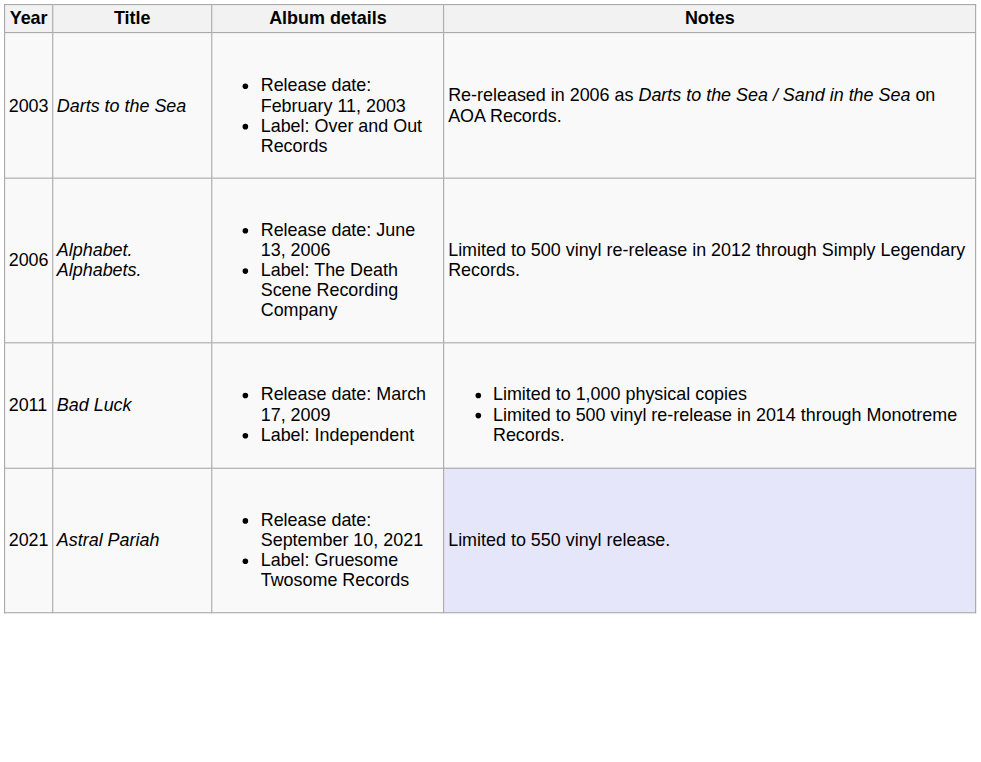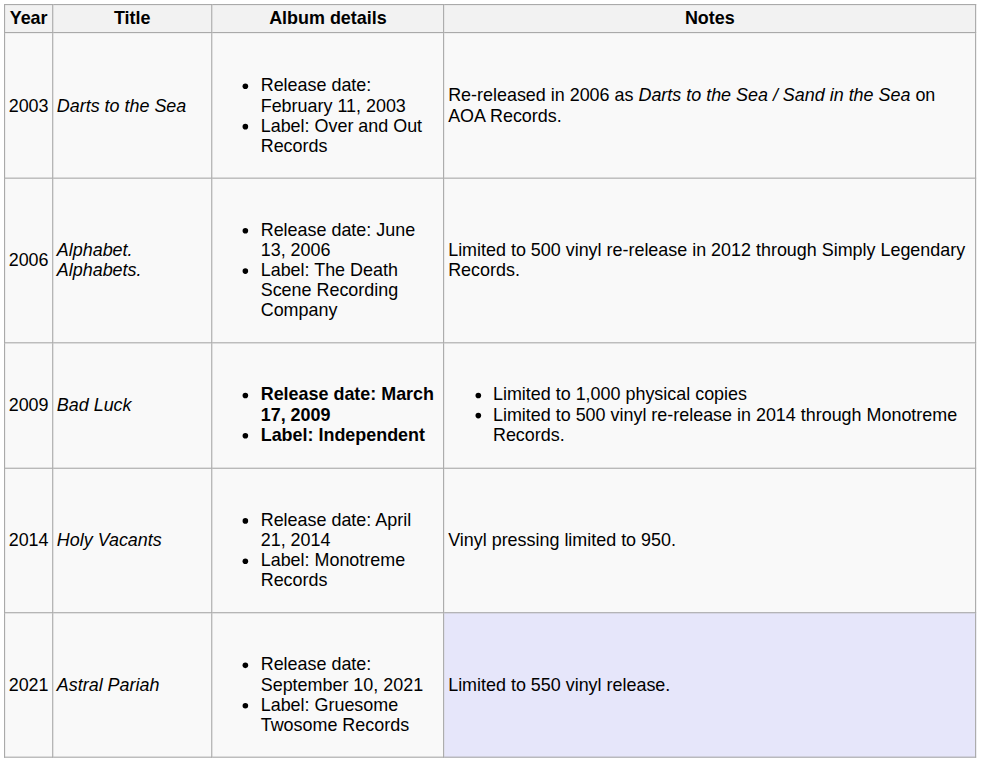 <table class="wikitable">
 <tr>
 <th>Year</th>
 <th>Title</th>
 <th style="width:200px;">Album details</th>
 <th>Notes</th>
 </tr>
 <tr>
 <td>2003</td>
 <td><em>Darts to the Sea</em></td>
 <td><br><ul><li>Release date: February 11, 2003</li><li>Label: Over and Out Records</li></ul></td>
 <td>Re-released in 2006 as <em>Darts to the Sea / Sand in the Sea</em> on AOA Records.</td>
 </tr>
 <tr>
 <td>2006</td>
 <td><em>Alphabet. Alphabets.</em></td>
 <td><br><ul><li>Release date: June 13, 2006</li><li>Label: The Death Scene Recording Company</li></ul></td>
 <td>Limited to 500 vinyl re-release in 2012 through Simply Legendary Records.</td>
 </tr>
 <tr>
-<td>2011</td>
+<td>2009</td>
 <td><em>Bad Luck</em></td>
-<td><br><ul><li>Release date: March 17, 2009</li><li>Label: Independent</li></ul></td>
+<td><strong><br><ul><li>Release date: March 17, 2009</li><li>Label: Independent</li></ul></strong></td>
 <td><br><ul><li>Limited to 1,000 physical copies</li><li>Limited to 500 vinyl re-release in 2014 through Monotreme Records.</li></ul></td>
+</tr>
+<tr>
+<td>2014</td>
+<td><em>Holy Vacants</em></td>
+<td><br><ul><li>Release date: April 21, 2014</li><li>Label: Monotreme Records</li></ul></td>
+<td>Vinyl pressing limited to 950.</td>
 </tr>
 <tr>
 <td>2021</td>
 <td><em>Astral Pariah</em></td>
 <td><br><ul><li>Release date: September 10, 2021</li><li>Label: Gruesome Twosome Records</li></ul></td>
 <td style="background: lavender;">Limited to 550 vinyl release.</td>
 </tr>
 </table>
